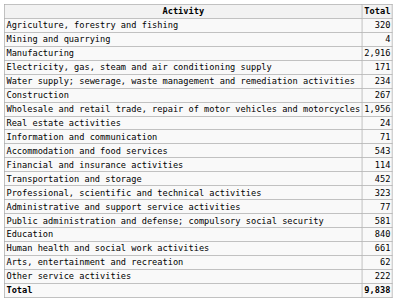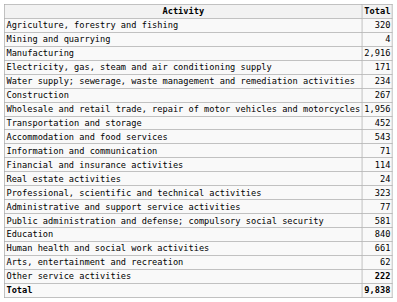 <table class="wikitable sortable" style="font-size:95%;">
 <tr>
 <th>Activity</th>
 <th>Total</th>
 </tr>
 <tr>
 <td>Agriculture, forestry and fishing</td>
 <td align="right">320</td>
 </tr>
 <tr>
 <td>Mining and quarrying</td>
 <td align="right">4</td>
 </tr>
 <tr>
 <td>Manufacturing</td>
 <td align="right">2,916</td>
 </tr>
 <tr>
 <td>Electricity, gas, steam and air conditioning supply</td>
 <td align="right">171</td>
 </tr>
 <tr>
 <td>Water supply; sewerage, waste management and remediation activities</td>
 <td align="right">234</td>
 </tr>
 <tr>
 <td>Construction</td>
 <td align="right">267</td>
 </tr>
 <tr>
 <td>Wholesale and retail trade, repair of motor vehicles and motorcycles</td>
 <td align="right">1,956</td>
 </tr>
 <tr>
-<td>Real estate activities</td>
-<td align="right">24</td>
+<td>Transportation and storage</td>
+<td align="right">452</td>
+</tr>
+<tr>
+<td>Accommodation and food services</td>
+<td align="right">543</td>
 </tr>
 <tr>
 <td>Information and communication</td>
 <td align="right">71</td>
 </tr>
 <tr>
-<td>Accommodation and food services</td>
-<td align="right">543</td>
-</tr>
-<tr>
 <td>Financial and insurance activities</td>
 <td align="right">114</td>
 </tr>
 <tr>
-<td>Transportation and storage</td>
-<td align="right">452</td>
+<td>Real estate activities</td>
+<td align="right">24</td>
 </tr>
 <tr>
 <td>Professional, scientific and technical activities</td>
 <td align="right">323</td>
 </tr>
 <tr>
 <td>Administrative and support service activities</td>
 <td align="right">77</td>
 </tr>
 <tr>
 <td>Public administration and defense; compulsory social security</td>
 <td align="right">581</td>
 </tr>
 <tr>
 <td>Education</td>
 <td align="right">840</td>
 </tr>
 <tr>
 <td>Human health and social work activities</td>
 <td align="right">661</td>
 </tr>
 <tr>
 <td>Arts, entertainment and recreation</td>
 <td align="right">62</td>
 </tr>
 <tr>
 <td>Other service activities</td>
-<td align="right">222</td>
+<td align="right"><strong>222</strong></td>
 </tr>
 <tr class="sortbottom">
 <td><strong>Total</strong></td>
 <td align="right"><strong>9,838</strong></td>
 </tr>
 </table>
